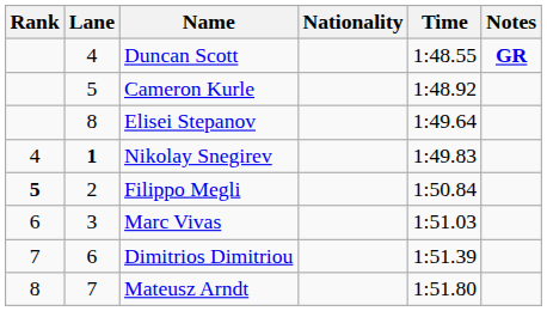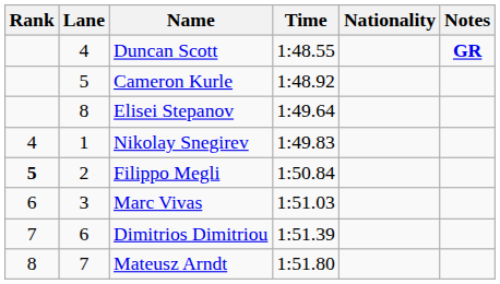 <table class='wikitable sortable' style='text-align:center'>
 <tr>
 <th>Rank</th>
 <th>Lane</th>
 <th>Name</th>
+<th>Time</th>
 <th>Nationality</th>
-<th>Time</th>
 <th>Notes</th>
 </tr>
 <tr>
 <td></td>
 <td>4</td>
 <td align=left><a href='#'>Duncan Scott</a></td>
+<td>1:48.55</td>
 <td align=left></td>
-<td>1:48.55</td>
 <td><a href='#'><strong>GR</strong></a></td>
 </tr>
 <tr>
 <td></td>
 <td>5</td>
 <td align=left><a href='#'>Cameron Kurle</a></td>
+<td>1:48.92</td>
 <td align=left></td>
-<td>1:48.92</td>
 <td></td>
 </tr>
 <tr>
 <td></td>
 <td>8</td>
 <td align=left><a href='#'>Elisei Stepanov</a></td>
+<td>1:49.64</td>
 <td align=left></td>
-<td>1:49.64</td>
 <td></td>
 </tr>
 <tr>
 <td>4</td>
-<td><strong>1</strong></td>
+<td>1</td>
 <td align=left><a href='#'>Nikolay Snegirev</a></td>
+<td>1:49.83</td>
 <td align=left></td>
-<td>1:49.83</td>
 <td></td>
 </tr>
 <tr>
 <td><strong>5</strong></td>
 <td>2</td>
 <td align=left><a href='#'>Filippo Megli</a></td>
+<td>1:50.84</td>
 <td align=left></td>
-<td>1:50.84</td>
 <td></td>
 </tr>
 <tr>
 <td>6</td>
 <td>3</td>
 <td align=left><a href='#'>Marc Vivas</a></td>
+<td>1:51.03</td>
 <td align=left></td>
-<td>1:51.03</td>
 <td></td>
 </tr>
 <tr>
 <td>7</td>
 <td>6</td>
 <td align=left><a href='#'>Dimitrios Dimitriou</a></td>
+<td>1:51.39</td>
 <td align=left></td>
-<td>1:51.39</td>
 <td></td>
 </tr>
 <tr>
 <td>8</td>
 <td>7</td>
 <td align=left><a href='#'>Mateusz Arndt</a></td>
+<td>1:51.80</td>
 <td align=left></td>
-<td>1:51.80</td>
 <td></td>
 </tr>
 </table>
